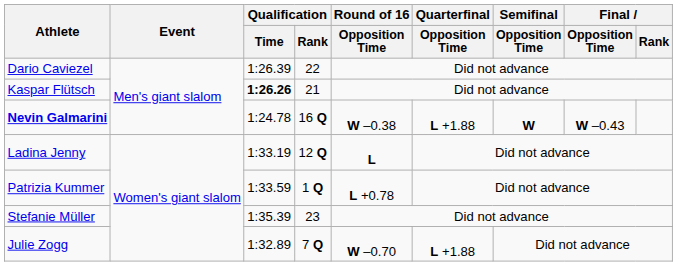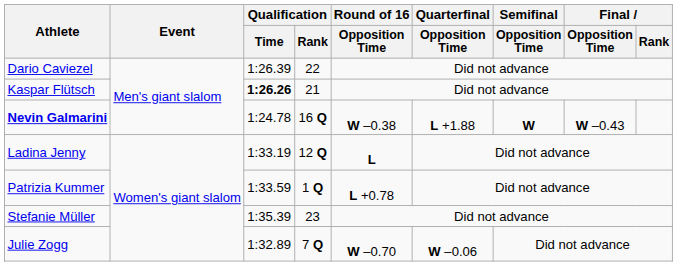 <table class="wikitable" style="font-size:90%">
 <tr>
 <th rowspan="2">Athlete</th>
 <th rowspan="2">Event</th>
 <th colspan="2">Qualification</th>
 <th>Round of 16</th>
 <th>Quarterfinal</th>
 <th>Semifinal</th>
 <th colspan=2>Final / </th>
 </tr>
 <tr style="font-size:95%">
 <th>Time</th>
 <th>Rank</th>
 <th>Opposition<br>Time</th>
 <th>Opposition<br>Time</th>
 <th>Opposition<br>Time</th>
 <th>Opposition<br>Time</th>
 <th>Rank</th>
 </tr>
 <tr align=center>
 <td align=left><a href='#'>Dario Caviezel</a></td>
 <td align=left rowspan=3><a href='#'>Men's giant slalom</a></td>
 <td>1:26.39</td>
 <td>22</td>
 <td colspan=5>Did not advance</td>
 </tr>
 <tr align=center>
 <td align=left><a href='#'>Kaspar Flütsch</a></td>
 <td><strong>1:26.26</strong></td>
 <td>21</td>
 <td colspan=5>Did not advance</td>
 </tr>
 <tr align=center>
 <td align=left><strong><a href='#'>Nevin Galmarini</a></strong></td>
 <td>1:24.78</td>
 <td>16 <strong>Q</strong></td>
 <td><br><strong>W</strong> –0.38</td>
 <td><br><strong>L</strong> +1.88</td>
 <td><br><strong>W</strong> </td>
 <td><br><strong>W</strong> –0.43</td>
 <td></td>
 </tr>
 <tr align=center>
 <td align=left><a href='#'>Ladina Jenny</a></td>
 <td align=left rowspan=4><a href='#'>Women's giant slalom</a></td>
 <td>1:33.19</td>
 <td>12 <strong>Q</strong></td>
 <td><br><strong>L</strong> </td>
 <td colspan=4>Did not advance</td>
 </tr>
 <tr align=center>
 <td align=left><a href='#'>Patrizia Kummer</a></td>
 <td>1:33.59</td>
 <td>1 <strong>Q</strong></td>
 <td><br><strong>L</strong> +0.78</td>
 <td colspan=4>Did not advance</td>
 </tr>
 <tr align=center>
 <td align=left><a href='#'>Stefanie Müller</a></td>
 <td>1:35.39</td>
 <td>23</td>
 <td colspan=5>Did not advance</td>
 </tr>
 <tr align=center>
 <td align=left><a href='#'>Julie Zogg</a></td>
 <td>1:32.89</td>
 <td>7 <strong>Q</strong></td>
 <td><br><strong>W</strong> –0.70</td>
-<td><br><strong>L</strong> +1.88</td>
+<td><br><strong>W</strong> –0.06</td>
 <td colspan=3>Did not advance</td>
 </tr>
 </table>
